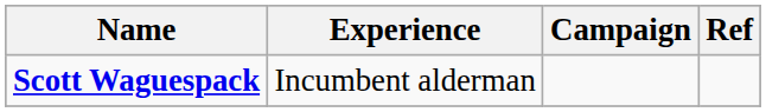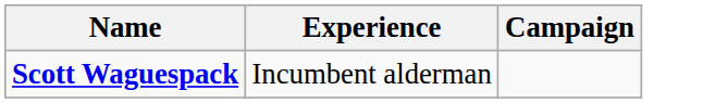 <table class="wikitable" style="text-align:center">
 <tr>
 <th>Name</th>
 <th>Experience</th>
 <th>Campaign</th>
-<th>Ref</th>
 </tr>
 <tr>
 <td><strong><a href='#'>Scott Waguespack</a></strong></td>
 <td>Incumbent alderman</td>
 <td></td>
-<td></td>
 </tr>
 </table>
